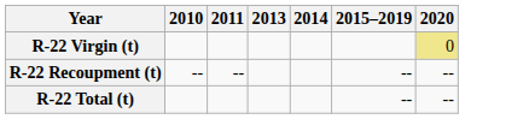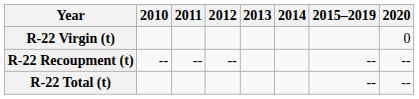 <table class="wikitable" style="text-align:right;">
 <tr>
 <th scope="col">Year</th>
 <th scope="col">2010</th>
 <th scope="col">2011</th>
+<th scope="col">2012</th>
 <th scope="col">2013</th>
 <th scope="col">2014</th>
 <th scope="col">2015–2019</th>
 <th scope="col">2020</th>
 </tr>
 <tr>
 <th scope="row">R-22 Virgin (t)</th>
 <td></td>
 <td></td>
 <td></td>
 <td></td>
 <td></td>
-<td style="background: khaki;">0</td>
+<td></td>
+<td>0</td>
 </tr>
 <tr>
 <th scope="row">R-22 Recoupment (t)</th>
+<td>--</td>
 <td>--</td>
 <td>--</td>
 <td></td>
 <td></td>
 <td>--</td>
 <td>--</td>
 </tr>
 <tr>
 <th scope="row">R-22 Total (t)</th>
 <td></td>
 <td></td>
 <td></td>
 <td></td>
+<td></td>
 <td>--</td>
 <td>--</td>
 </tr>
 </table>
